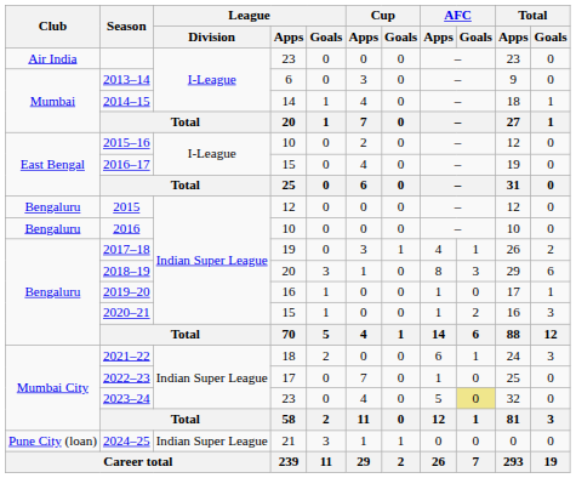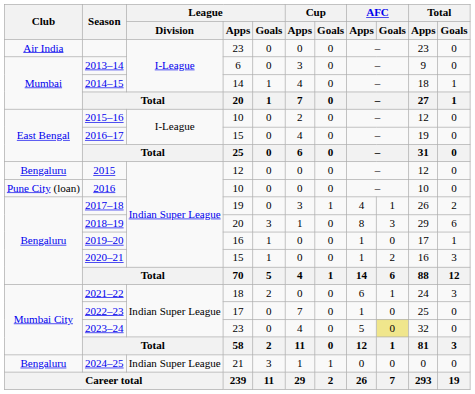 <table class="wikitable" style="text-align: center;">
 <tr>
 <th rowspan="2">Club</th>
 <th rowspan="2">Season</th>
 <th colspan="3">League</th>
 <th colspan="2">Cup</th>
 <th colspan="2"><a href='#'>AFC</a></th>
 <th colspan="2">Total</th>
 </tr>
 <tr>
 <th>Division</th>
 <th>Apps</th>
 <th>Goals</th>
 <th>Apps</th>
 <th>Goals</th>
 <th>Apps</th>
 <th>Goals</th>
 <th>Apps</th>
 <th>Goals</th>
 </tr>
 <tr>
 <td><a href='#'>Air India</a></td>
 <td></td>
 <td rowspan="3"><a href='#'>I-League</a></td>
 <td>23</td>
 <td>0</td>
 <td>0</td>
 <td>0</td>
 <td colspan="2">–</td>
 <td>23</td>
 <td>0</td>
 </tr>
 <tr>
 <td rowspan="3"><a href='#'>Mumbai</a></td>
 <td><a href='#'>2013–14</a></td>
 <td>6</td>
 <td>0</td>
 <td>3</td>
 <td>0</td>
 <td colspan="2">–</td>
 <td>9</td>
 <td>0</td>
 </tr>
 <tr>
 <td><a href='#'>2014–15</a></td>
 <td>14</td>
 <td>1</td>
 <td>4</td>
 <td>0</td>
 <td colspan="2">–</td>
 <td>18</td>
 <td>1</td>
 </tr>
 <tr>
 <th colspan="2">Total</th>
 <th>20</th>
 <th>1</th>
 <th>7</th>
 <th>0</th>
 <th colspan="2">–</th>
 <th>27</th>
 <th>1</th>
 </tr>
 <tr>
 <td rowspan="3"><a href='#'>East Bengal</a></td>
 <td><a href='#'>2015–16</a></td>
 <td rowspan="2">I-League</td>
 <td>10</td>
 <td>0</td>
 <td>2</td>
 <td>0</td>
 <td colspan="2">–</td>
 <td>12</td>
 <td>0</td>
 </tr>
 <tr>
 <td><a href='#'>2016–17</a></td>
 <td>15</td>
 <td>0</td>
 <td>4</td>
 <td>0</td>
 <td colspan="2">–</td>
 <td>19</td>
 <td>0</td>
 </tr>
 <tr>
 <th colspan="2">Total</th>
 <th>25</th>
 <th>0</th>
 <th>6</th>
 <th>0</th>
 <th colspan="2">–</th>
 <th>31</th>
 <th>0</th>
 </tr>
 <tr>
 <td><a href='#'>Bengaluru</a></td>
 <td><a href='#'>2015</a></td>
 <td rowspan="6"><a href='#'>Indian Super League</a></td>
 <td>12</td>
 <td>0</td>
 <td>0</td>
 <td>0</td>
 <td colspan="2">–</td>
 <td>12</td>
 <td>0</td>
 </tr>
 <tr>
-<td><a href='#'>Bengaluru</a></td>
+<td><a href='#'>Pune City</a> (loan)</td>
 <td><a href='#'>2016</a></td>
 <td>10</td>
 <td>0</td>
 <td>0</td>
 <td>0</td>
 <td colspan="2">–</td>
 <td>10</td>
 <td>0</td>
 </tr>
 <tr>
 <td rowspan="5"><a href='#'>Bengaluru</a></td>
 <td><a href='#'>2017–18</a></td>
 <td>19</td>
 <td>0</td>
 <td>3</td>
 <td>1</td>
 <td>4</td>
 <td>1</td>
 <td>26</td>
 <td>2</td>
 </tr>
 <tr>
 <td><a href='#'>2018–19</a></td>
 <td>20</td>
 <td>3</td>
 <td>1</td>
 <td>0</td>
 <td>8</td>
 <td>3</td>
 <td>29</td>
 <td>6</td>
 </tr>
 <tr>
 <td><a href='#'>2019–20</a></td>
 <td>16</td>
 <td>1</td>
 <td>0</td>
 <td>0</td>
 <td>1</td>
 <td>0</td>
 <td>17</td>
 <td>1</td>
 </tr>
 <tr>
 <td><a href='#'>2020–21</a></td>
 <td>15</td>
 <td>1</td>
 <td>0</td>
 <td>0</td>
 <td>1</td>
 <td>2</td>
 <td>16</td>
 <td>3</td>
 </tr>
 <tr>
 <th colspan="2">Total</th>
 <th>70</th>
 <th>5</th>
 <th>4</th>
 <th>1</th>
 <th>14</th>
 <th>6</th>
 <th>88</th>
 <th>12</th>
 </tr>
 <tr>
 <td rowspan="4"><a href='#'>Mumbai City</a></td>
 <td><a href='#'>2021–22</a></td>
 <td rowspan="3">Indian Super League</td>
 <td>18</td>
 <td>2</td>
 <td>0</td>
 <td>0</td>
 <td>6</td>
 <td>1</td>
 <td>24</td>
 <td>3</td>
 </tr>
 <tr>
 <td><a href='#'>2022–23</a></td>
 <td>17</td>
 <td>0</td>
 <td>7</td>
 <td>0</td>
 <td>1</td>
 <td>0</td>
 <td>25</td>
 <td>0</td>
 </tr>
 <tr>
 <td><a href='#'>2023–24</a></td>
 <td>23</td>
 <td>0</td>
 <td>4</td>
 <td>0</td>
 <td>5</td>
 <td style="background: khaki;">0</td>
 <td>32</td>
 <td>0</td>
 </tr>
 <tr>
 <th colspan="2">Total</th>
 <th>58</th>
 <th>2</th>
 <th>11</th>
 <th>0</th>
 <th>12</th>
 <th>1</th>
 <th>81</th>
 <th>3</th>
 </tr>
 <tr>
-<td><a href='#'>Pune City</a> (loan)</td>
+<td><a href='#'>Bengaluru</a></td>
 <td><a href='#'>2024–25</a></td>
 <td>Indian Super League</td>
 <td>21</td>
 <td>3</td>
 <td>1</td>
 <td>1</td>
 <td>0</td>
 <td>0</td>
 <td>0</td>
 <td>0</td>
 </tr>
 <tr>
 <th colspan="3">Career total</th>
 <th>239</th>
 <th>11</th>
 <th>29</th>
 <th>2</th>
 <th>26</th>
 <th>7</th>
 <th>293</th>
 <th>19</th>
 </tr>
 </table>
